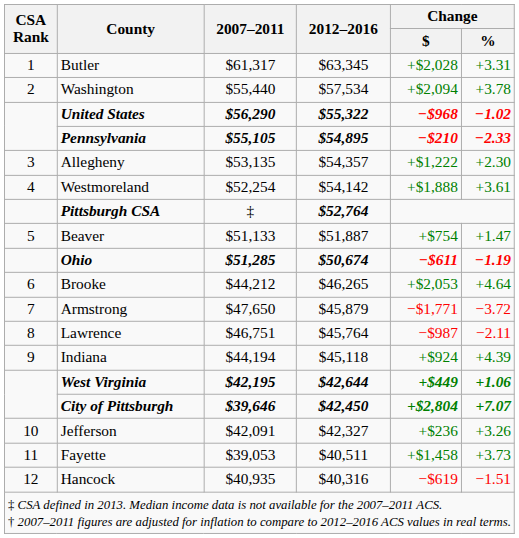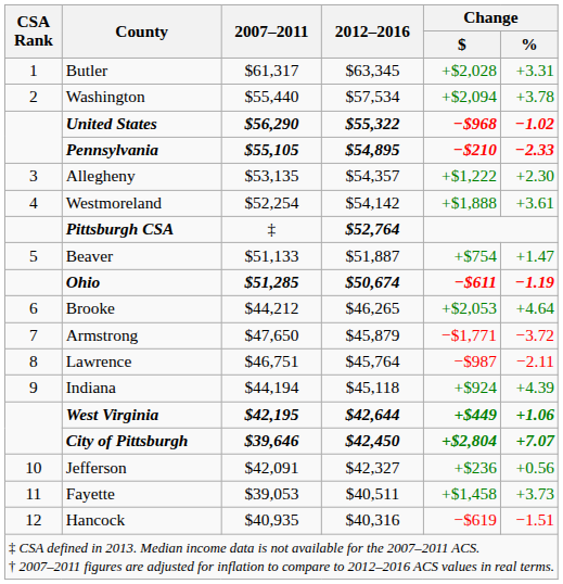 <table class="wikitable" style="text-align:right; margin: left; margin-top: 10px; margin-bottom: 10px;">
 <tr>
 <th rowspan="2">CSA<br>Rank</th>
 <th rowspan="2">County</th>
 <th rowspan="2">2007–2011</th>
 <th rowspan="2">2012–2016</th>
 <th colspan="2">Change</th>
 </tr>
 <tr>
 <th>$</th>
 <th>%</th>
 </tr>
 <tr>
 <td style="text-align:center;">1</td>
 <td style="text-align:left;">Butler</td>
 <td style="text-align:center;">$61,317</td>
 <td style="text-align:center;">$63,345</td>
 <td style="color:green;">+$2,028</td>
 <td style="color:green;">+3.31</td>
 </tr>
 <tr>
 <td style="text-align:center;">2</td>
 <td style="text-align:left;">Washington</td>
 <td style="text-align:center;">$55,440</td>
 <td style="text-align:center;">$57,534</td>
 <td style="color:green;">+$2,094</td>
 <td style="color:green;">+3.78</td>
 </tr>
 <tr>
 <td rowspan="2"></td>
 <td style="text-align:left;"><strong><em>United States</em></strong></td>
 <td style="text-align:center;"><strong><em>$56,290</em></strong></td>
 <td style="text-align:center;"><strong><em>$55,322</em></strong></td>
 <td style="color:red;"><strong><em>−$968</em></strong></td>
 <td style="color:red;"><strong><em>−1.02</em></strong></td>
 </tr>
 <tr>
 <td style="text-align:left;"><strong><em>Pennsylvania</em></strong></td>
 <td style="text-align:center;"><strong><em>$55,105</em></strong></td>
 <td style="text-align:center;"><strong><em>$54,895</em></strong></td>
 <td style="color:red;"><strong><em>−$210</em></strong></td>
 <td style="color:red;"><strong><em>−2.33</em></strong></td>
 </tr>
 <tr>
 <td style="text-align:center;">3</td>
 <td style="text-align:left;">Allegheny</td>
 <td style="text-align:center;">$53,135</td>
 <td style="text-align:center;">$54,357</td>
 <td style="color:green;">+$1,222</td>
 <td style="color:green;">+2.30</td>
 </tr>
 <tr>
 <td style="text-align:center;">4</td>
 <td style="text-align:left;">Westmoreland</td>
 <td style="text-align:center;">$52,254</td>
 <td style="text-align:center;">$54,142</td>
 <td style="color:green;">+$1,888</td>
 <td style="color:green;">+3.61</td>
 </tr>
 <tr>
 <td></td>
 <td style="text-align:left;"><strong><em>Pittsburgh CSA</em></strong></td>
 <td style="text-align:center;">‡</td>
 <td style="text-align:center;"><strong><em>$52,764</em></strong></td>
 <td colspan="2"></td>
 </tr>
 <tr>
 <td style="text-align:center;">5</td>
 <td style="text-align:left;">Beaver</td>
 <td style="text-align:center;">$51,133</td>
 <td style="text-align:center;">$51,887</td>
 <td style="color:green;">+$754</td>
 <td style="color:green;">+1.47</td>
 </tr>
 <tr>
 <td></td>
 <td style="text-align:left;"><strong><em>Ohio</em></strong></td>
 <td style="text-align:center;"><strong><em>$51,285</em></strong></td>
 <td style="text-align:center;"><strong><em>$50,674</em></strong></td>
 <td style="color:red;"><strong><em>−$611</em></strong></td>
 <td style="color:red;"><strong><em>−1.19</em></strong></td>
 </tr>
 <tr>
 <td style="text-align:center;">6</td>
 <td style="text-align:left;">Brooke</td>
 <td style="text-align:center;">$44,212</td>
 <td style="text-align:center;">$46,265</td>
 <td style="color:green;">+$2,053</td>
 <td style="color:green;">+4.64</td>
 </tr>
 <tr>
 <td style="text-align:center;">7</td>
 <td style="text-align:left;">Armstrong</td>
 <td style="text-align:center;">$47,650</td>
 <td style="text-align:center;">$45,879</td>
 <td style="color:red;">−$1,771</td>
 <td style="color:red;">−3.72</td>
 </tr>
 <tr>
 <td style="text-align:center;">8</td>
 <td style="text-align:left;">Lawrence</td>
 <td style="text-align:center;">$46,751</td>
 <td style="text-align:center;">$45,764</td>
 <td style="color:red;">−$987</td>
 <td style="color:red;">−2.11</td>
 </tr>
 <tr>
 <td style="text-align:center;">9</td>
 <td style="text-align:left;">Indiana</td>
 <td style="text-align:center;">$44,194</td>
 <td style="text-align:center;">$45,118</td>
 <td style="color:green;">+$924</td>
 <td style="color:green;">+4.39</td>
 </tr>
 <tr>
 <td rowspan="2"></td>
 <td style="text-align:left;"><strong><em>West Virginia</em></strong></td>
 <td style="text-align:center;"><strong><em>$42,195</em></strong></td>
 <td style="text-align:center;"><strong><em>$42,644</em></strong></td>
 <td style="color:green;"><strong><em>+$449</em></strong></td>
 <td style="color:green;"><strong><em>+1.06</em></strong></td>
 </tr>
 <tr>
 <td style="text-align:left;"><strong><em>City of Pittsburgh</em></strong></td>
 <td style="text-align:center;"><strong><em>$39,646</em></strong></td>
 <td style="text-align:center;"><strong><em>$42,450</em></strong></td>
 <td style="color:green;"><strong><em>+$2,804</em></strong></td>
 <td style="color:green;"><strong><em>+7.07</em></strong></td>
 </tr>
 <tr>
 <td style="text-align:center;">10</td>
 <td style="text-align:left;">Jefferson</td>
 <td style="text-align:center;">$42,091</td>
 <td style="text-align:center;">$42,327</td>
 <td style="color:green;">+$236</td>
-<td style="color:green;">+3.26</td>
+<td style="color:green;">+0.56</td>
 </tr>
 <tr>
 <td style="text-align:center;">11</td>
 <td style="text-align:left;">Fayette</td>
 <td style="text-align:center;">$39,053</td>
 <td style="text-align:center;">$40,511</td>
 <td style="color:green;">+$1,458</td>
 <td style="color:green;">+3.73</td>
 </tr>
 <tr>
 <td style="text-align:center;">12</td>
 <td style="text-align:left;">Hancock</td>
 <td style="text-align:center;">$40,935</td>
 <td style="text-align:center;">$40,316</td>
 <td style="color:red;">−$619</td>
 <td style="color:red;">−1.51</td>
 </tr>
 <tr>
 <td colspan="6" style="text-align:left;"><small>‡ <em>CSA defined in 2013. Median income data is not available for the 2007–2011 ACS.</em></small><br><small>† <em>2007–2011 figures are adjusted for inflation to compare to 2012–2016 ACS values in real terms.</em></small></td>
 </tr>
 </table>
